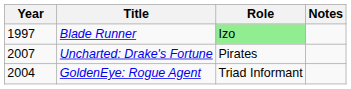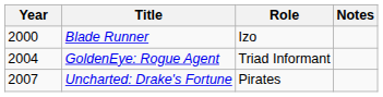 <table class="wikitable sortable">
 <tr>
 <th width="60px">Year</th>
 <th>Title</th>
 <th>Role</th>
 <th class="unsortable">Notes</th>
 </tr>
 <tr>
-<td>1997</td>
+<td>2000</td>
 <td><em><a href='#'>Blade Runner</a></em></td>
-<td style="background: lightgreen;">Izo</td>
+<td>Izo</td>
+<td></td>
+</tr>
+<tr>
+<td>2004</td>
+<td><em><a href='#'>GoldenEye: Rogue Agent</a></em></td>
+<td>Triad Informant</td>
 <td></td>
 </tr>
 <tr>
 <td>2007</td>
 <td><em><a href='#'>Uncharted: Drake's Fortune</a></em></td>
 <td>Pirates</td>
 <td></td>
 </tr>
-<tr>
-<td>2004</td>
-<td><em><a href='#'>GoldenEye: Rogue Agent</a></em></td>
-<td>Triad Informant</td>
-<td></td>
-</tr>
 </table>
